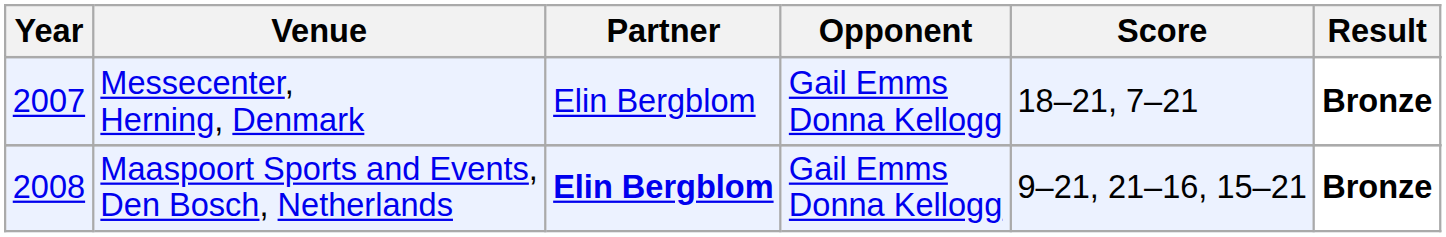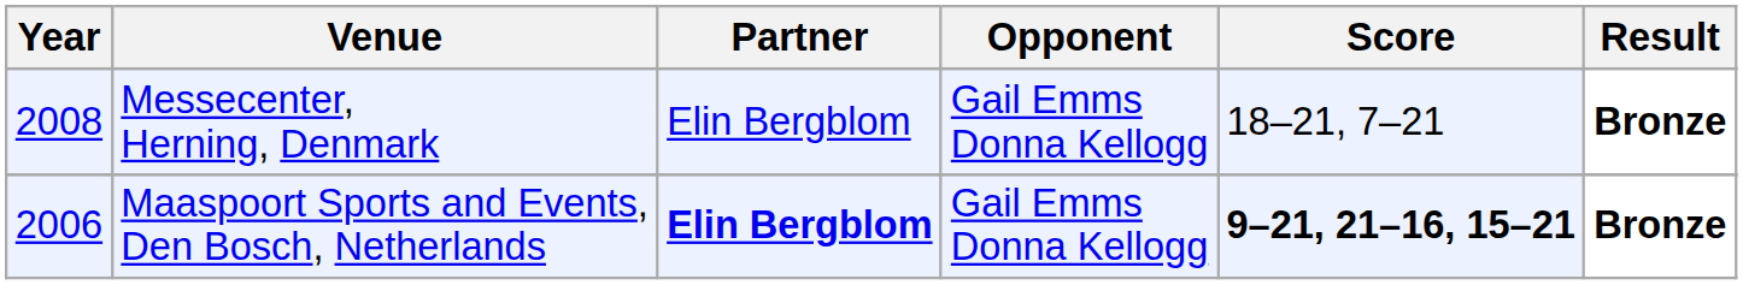 <table class="sortable wikitable" style="font-size: 90%;">
 <tr>
 <th>Year</th>
 <th>Venue</th>
 <th>Partner</th>
 <th>Opponent</th>
 <th>Score</th>
 <th>Result</th>
 </tr>
 <tr>
 </tr>
 <tr style="background:#ECF2FF">
-<td align="center"><a href='#'>2007</a></td>
+<td align="center"><a href='#'>2008</a></td>
 <td align="left"><a href='#'>Messecenter</a>,<br><a href='#'>Herning</a>, <a href='#'>Denmark</a></td>
 <td align="left"> <a href='#'>Elin Bergblom</a></td>
 <td align="left"> <a href='#'>Gail Emms</a><br> <a href='#'>Donna Kellogg</a></td>
 <td align="left">18–21, 7–21</td>
 <td style="text-align:left; background:white"> <strong>Bronze</strong></td>
 </tr>
 <tr>
 </tr>
 <tr style="background:#ECF2FF">
-<td align="center"><a href='#'>2008</a></td>
+<td align="center"><a href='#'>2006</a></td>
 <td align="left"><a href='#'>Maaspoort Sports and Events</a>,<br><a href='#'>Den Bosch</a>, <a href='#'>Netherlands</a></td>
 <td align="left"><strong> <a href='#'>Elin Bergblom</a></strong></td>
 <td align="left"> <a href='#'>Gail Emms</a><br> <a href='#'>Donna Kellogg</a></td>
-<td align="left">9–21, 21–16, 15–21</td>
+<td align="left"><strong>9–21, 21–16, 15–21</strong></td>
 <td style="text-align:left; background:white"> <strong>Bronze</strong></td>
 </tr>
 </table>
